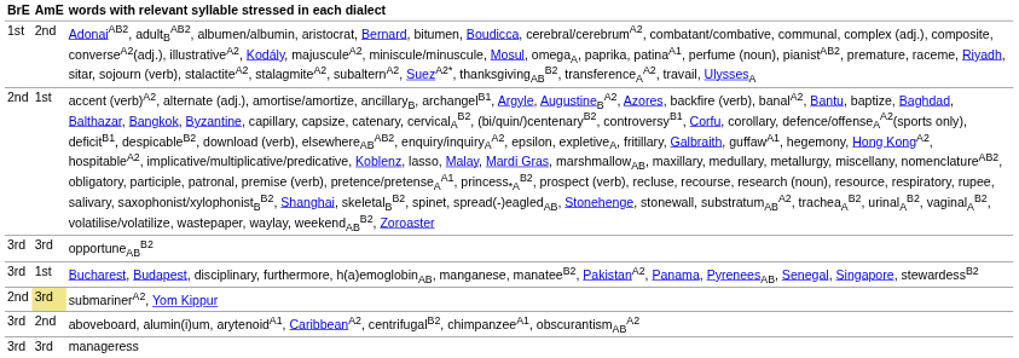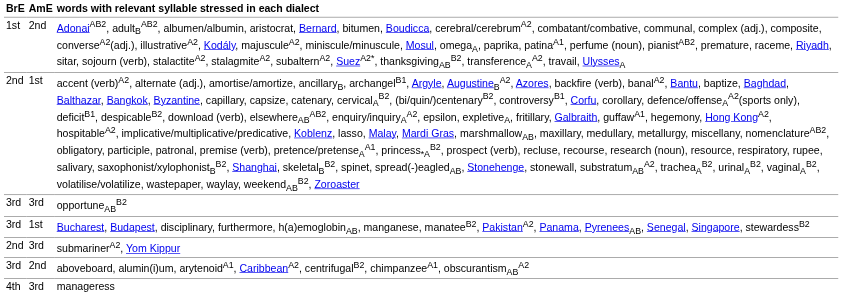 <table cellpadding=3 cellspacing=3 border=1 rules=rows frame=void>
 <tr>
 <th align=left>BrE</th>
 <th align=left>AmE</th>
 <th align=left>words with relevant syllable stressed in each dialect</th>
 </tr>
 <tr valign="top">
 <td>1st</td>
 <td>2nd</td>
 <td><a href='#'>Adonai</a><sup>AB2</sup>, adult<sub>B</sub><sup>AB2</sup>, albumen/albumin, aristocrat, <a href='#'>Bernard</a>, bitumen, <a href='#'>Boudicca</a>, cerebral/cerebrum<sup>A2</sup>, combatant/combative, communal, complex (adj.), composite, converse<sup>A2</sup>(adj.), illustrative<sup>A2</sup>, <a href='#'>Kodály</a>, majuscule<sup>A2</sup>, miniscule/minuscule, <a href='#'>Mosul</a>, omega<sub>A</sub>, paprika, patina<sup>A1</sup>, perfume (noun), pianist<sup>AB2</sup>, premature, raceme, <a href='#'>Riyadh</a>, sitar, sojourn (verb), stalactite<sup>A2</sup>, stalagmite<sup>A2</sup>, subaltern<sup>A2</sup>, <a href='#'>Suez</a><sup>A2*</sup>, thanksgiving<sub>AB</sub><sup>B2</sup>, transference<sub>A</sub><sup>A2</sup>, travail, <a href='#'>Ulysses</a><sub>A</sub></td>
 </tr>
 <tr valign="top">
 <td>2nd</td>
 <td>1st</td>
 <td>accent (verb)<sup>A2</sup>, alternate (adj.), amortise/amortize, ancillary<sub>B</sub>, archangel<sup>B1</sup>, <a href='#'>Argyle</a>, <a href='#'>Augustine</a><sub>B</sub><sup>A2</sup>, <a href='#'>Azores</a>, backfire (verb), banal<sup>A2</sup>, <a href='#'>Bantu</a>, baptize, <a href='#'>Baghdad</a>, <a href='#'>Balthazar</a>, <a href='#'>Bangkok</a>, <a href='#'>Byzantine</a>, capillary, capsize, catenary, cervical<sub>A</sub><sup>B2</sup>, (bi/quin/)centenary<sup>B2</sup>, controversy<sup>B1</sup>, <a href='#'>Corfu</a>, corollary, defence/offense<sub>A</sub><sup>A2</sup>(sports only), deficit<sup>B1</sup>, despicable<sup>B2</sup>, download (verb), elsewhere<sub>AB</sub><sup>AB2</sup>, enquiry/inquiry<sub>A</sub><sup>A2</sup>, epsilon, expletive<sub>A</sub>, fritillary, <a href='#'>Galbraith</a>, guffaw<sup>A1</sup>, hegemony, <a href='#'>Hong Kong</a><sup>A2</sup>, hospitable<sup>A2</sup>, implicative/multiplicative/predicative, <a href='#'>Koblenz</a>, lasso, <a href='#'>Malay</a>, <a href='#'>Mardi Gras</a>, marshmallow<sub>AB</sub>, maxillary, medullary, metallurgy, miscellany, nomenclature<sup>AB2</sup>, obligatory, participle, patronal, premise (verb), pretence/pretense<sub>A</sub><sup>A1</sup>, princess<sub>*A</sub><sup>B2</sup>, prospect (verb), recluse, recourse, research (noun), resource, respiratory, rupee, salivary, saxophonist/xylophonist<sub>B</sub><sup>B2</sup>, <a href='#'>Shanghai</a>, skeletal<sub>B</sub><sup>B2</sup>, spinet, spread(-)eagled<sub>AB</sub>, <a href='#'>Stonehenge</a>, stonewall, substratum<sub>AB</sub><sup>A2</sup>, trachea<sub>A</sub><sup>B2</sup>, urinal<sub>A</sub><sup>B2</sup>, vaginal<sub>A</sub><sup>B2</sup>, volatilise/volatilize, wastepaper, waylay, weekend<sub>AB</sub><sup>B2</sup>, <a href='#'>Zoroaster</a></td>
 </tr>
 <tr valign="top">
 <td>3rd</td>
 <td>3rd</td>
 <td>opportune<sub>AB</sub><sup>B2</sup></td>
 </tr>
 <tr valign="top">
 <td>3rd</td>
 <td>1st</td>
 <td><a href='#'>Bucharest</a>, <a href='#'>Budapest</a>, disciplinary, furthermore, h(a)emoglobin<sub>AB</sub>, manganese, manatee<sup>B2</sup>, <a href='#'>Pakistan</a><sup>A2</sup>, <a href='#'>Panama</a>, <a href='#'>Pyrenees</a><sub>AB</sub>,  <a href='#'>Senegal</a>, <a href='#'>Singapore</a>, stewardess<sup>B2</sup></td>
 </tr>
 <tr valign="top">
 <td>2nd</td>
-<td style="background: khaki;">3rd</td>
+<td>3rd</td>
 <td>submariner<sup>A2</sup>, <a href='#'>Yom Kippur</a></td>
 </tr>
 <tr valign="top">
 <td>3rd</td>
 <td>2nd</td>
 <td>aboveboard, alumin(i)um, arytenoid<sup>A1</sup>, <a href='#'>Caribbean</a><sup>A2</sup>, centrifugal<sup>B2</sup>, chimpanzee<sup>A1</sup>, obscurantism<sub>AB</sub><sup>A2</sup></td>
 </tr>
 <tr valign="top">
-<td>3rd</td>
+<td>4th</td>
 <td>3rd</td>
 <td>manageress</td>
 </tr>
 </table>
